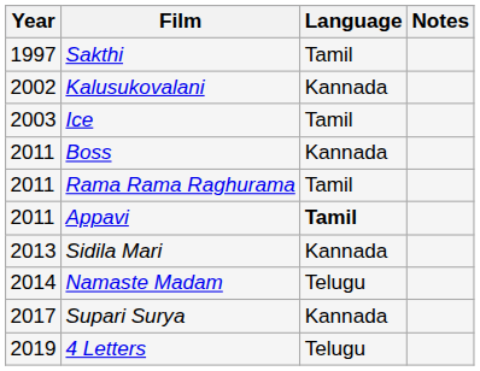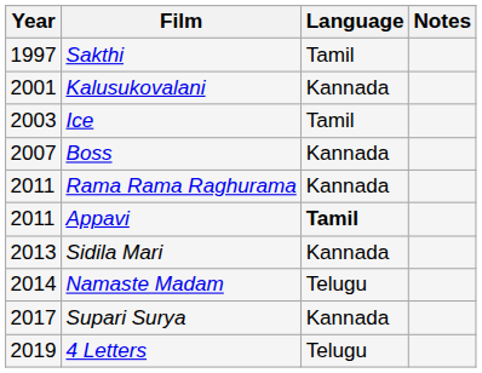 <table class="wikitable sortable" style="background:#f5f5f5;">
 <tr style="background:#B0C4DE;">
 <th>Year</th>
 <th>Film</th>
 <th>Language</th>
 <th class=unsortable>Notes</th>
 </tr>
 <tr>
 <td>1997</td>
 <td><em><a href='#'>Sakthi</a></em></td>
 <td>Tamil</td>
 <td></td>
 </tr>
 <tr>
-<td>2002</td>
+<td>2001</td>
 <td><em><a href='#'>Kalusukovalani</a></em></td>
 <td>Kannada</td>
 <td></td>
 </tr>
 <tr>
 <td>2003</td>
 <td><em><a href='#'>Ice</a></em></td>
 <td>Tamil</td>
 <td></td>
 </tr>
 <tr>
-<td>2011</td>
+<td>2007</td>
 <td><em><a href='#'>Boss</a></em></td>
 <td>Kannada</td>
 <td></td>
 </tr>
 <tr>
 <td>2011</td>
 <td><em><a href='#'>Rama Rama Raghurama</a></em></td>
-<td>Tamil</td>
+<td>Kannada</td>
 <td></td>
 </tr>
 <tr>
 <td>2011</td>
 <td><em><a href='#'>Appavi</a></em></td>
 <td><strong>Tamil</strong></td>
 <td></td>
 </tr>
 <tr>
 <td>2013</td>
 <td><em>Sidila Mari</em></td>
 <td>Kannada</td>
 <td></td>
 </tr>
 <tr>
 <td>2014</td>
 <td><em><a href='#'>Namaste Madam</a></em></td>
 <td>Telugu</td>
 <td></td>
 </tr>
 <tr>
 <td>2017</td>
 <td><em>Supari Surya</em></td>
 <td>Kannada</td>
 <td></td>
 </tr>
 <tr>
 <td>2019</td>
 <td><em><a href='#'>4 Letters</a></em></td>
 <td>Telugu</td>
 <td></td>
 </tr>
 </table>
